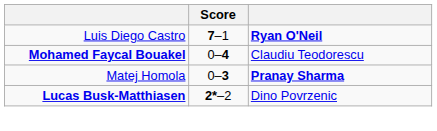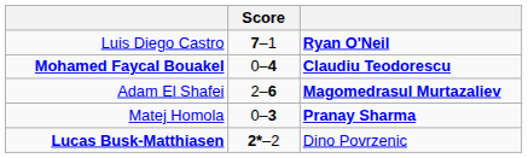 <table class="wikitable" style="text-align: center; font-size:90% ">
 <tr>
 <th align="right" width="200"></th>
 <th width="60">Score</th>
 <th align="left" width="200"></th>
 </tr>
 <tr>
 <td align=right><a href='#'>Luis Diego Castro</a> </td>
 <td align=center><strong>7</strong>–1</td>
 <td align=left><strong> <a href='#'>Ryan O'Neil</a></strong></td>
 </tr>
 <tr>
 <td align=right><strong><a href='#'>Mohamed Faycal Bouakel</a> </strong></td>
 <td align=center>0–<strong>4</strong></td>
-<td align=left> <a href='#'>Claudiu Teodorescu</a></td>
+<td align=left><strong> <a href='#'>Claudiu Teodorescu</a></strong></td>
+</tr>
+<tr>
+<td align=right><a href='#'>Adam El Shafei</a> </td>
+<td align=center>2–<strong>6</strong></td>
+<td align=left><strong> <a href='#'>Magomedrasul Murtazaliev</a></strong></td>
 </tr>
 <tr>
 <td align=right><a href='#'>Matej Homola</a> </td>
 <td align=center>0–<strong>3</strong></td>
 <td align=left><strong> <a href='#'>Pranay Sharma</a></strong></td>
 </tr>
 <tr>
 <td align=right><strong><a href='#'>Lucas Busk-Matthiasen</a> </strong></td>
 <td align=center><strong>2*</strong>–2</td>
 <td align=left> <a href='#'>Dino Povrzenic</a></td>
 </tr>
 </table>
